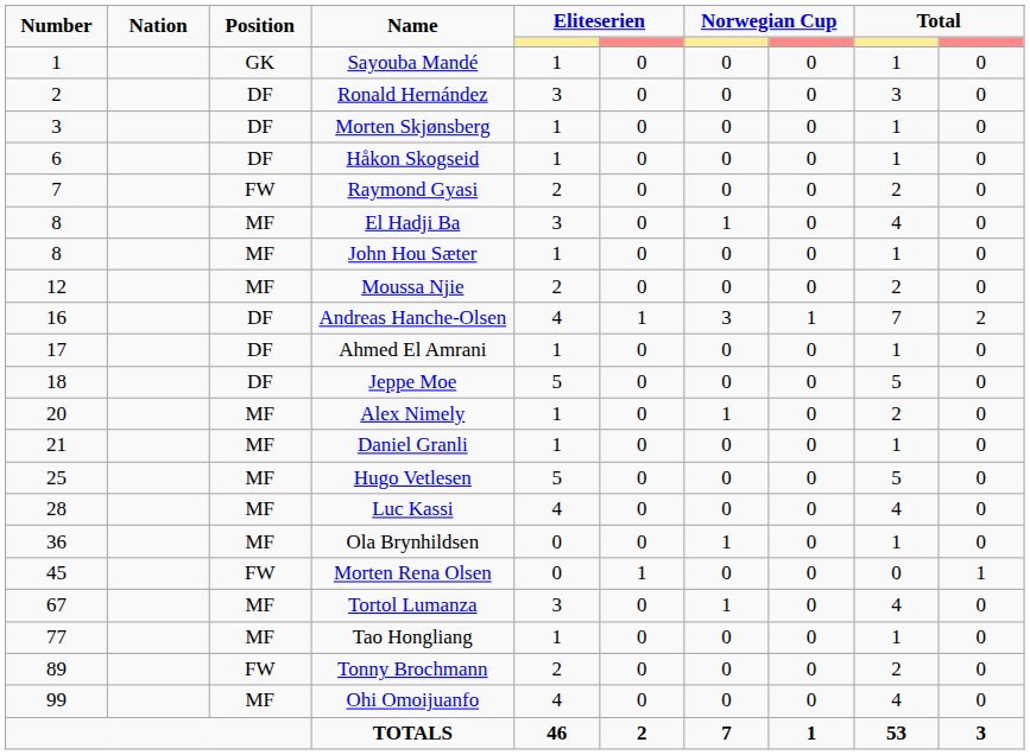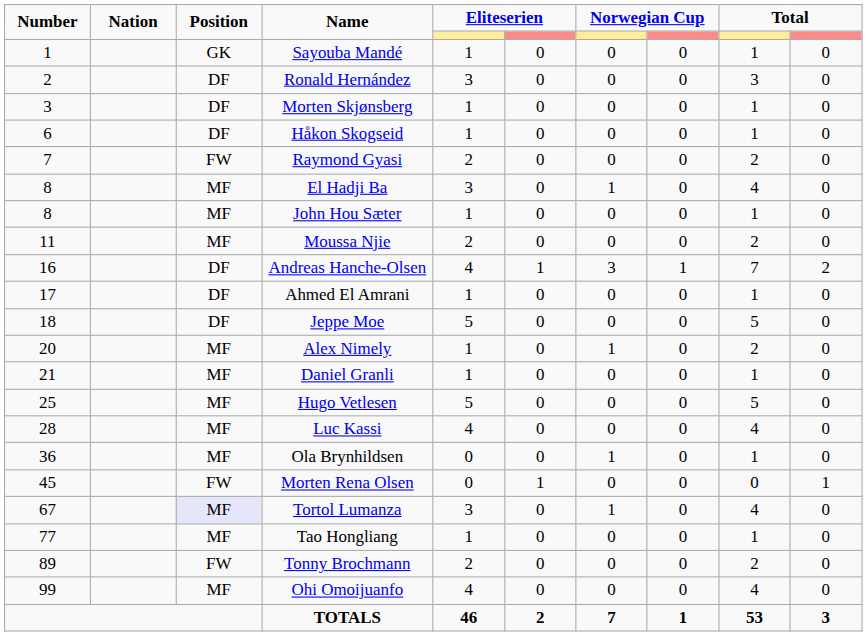 <table class="wikitable" style="font-size: 100%; text-align: center;">
 <tr>
 <td rowspan="2" width="10%" align="center"><strong>Number</strong></td>
 <td rowspan="2" width="10%" align="center"><strong>Nation</strong></td>
 <td rowspan="2" width="10%" align="center"><strong>Position</strong></td>
 <td rowspan="2" width="20%" align="center"><strong>Name</strong></td>
 <td colspan="2" align="center"><strong><a href='#'>Eliteserien</a></strong></td>
 <td colspan="2" align="center"><strong><a href='#'>Norwegian Cup</a></strong></td>
 <td colspan="2" align="center"><strong>Total</strong></td>
 </tr>
 <tr>
 <th width=60 style="background: #FFEE99"></th>
 <th width=60 style="background: #FF8888"></th>
 <th width=60 style="background: #FFEE99"></th>
 <th width=60 style="background: #FF8888"></th>
 <th width=60 style="background: #FFEE99"></th>
 <th width=60 style="background: #FF8888"></th>
 </tr>
 <tr>
 <td>1</td>
 <td></td>
 <td>GK</td>
 <td><a href='#'>Sayouba Mandé</a></td>
 <td>1</td>
 <td>0</td>
 <td>0</td>
 <td>0</td>
 <td>1</td>
 <td>0</td>
 </tr>
 <tr>
 <td>2</td>
 <td></td>
 <td>DF</td>
 <td><a href='#'>Ronald Hernández</a></td>
 <td>3</td>
 <td>0</td>
 <td>0</td>
 <td>0</td>
 <td>3</td>
 <td>0</td>
 </tr>
 <tr>
 <td>3</td>
 <td></td>
 <td>DF</td>
 <td><a href='#'>Morten Skjønsberg</a></td>
 <td>1</td>
 <td>0</td>
 <td>0</td>
 <td>0</td>
 <td>1</td>
 <td>0</td>
 </tr>
 <tr>
 <td>6</td>
 <td></td>
 <td>DF</td>
 <td><a href='#'>Håkon Skogseid</a></td>
 <td>1</td>
 <td>0</td>
 <td>0</td>
 <td>0</td>
 <td>1</td>
 <td>0</td>
 </tr>
 <tr>
 <td>7</td>
 <td></td>
 <td>FW</td>
 <td><a href='#'>Raymond Gyasi</a></td>
 <td>2</td>
 <td>0</td>
 <td>0</td>
 <td>0</td>
 <td>2</td>
 <td>0</td>
 </tr>
 <tr>
 <td>8</td>
 <td></td>
 <td>MF</td>
 <td><a href='#'>El Hadji Ba</a></td>
 <td>3</td>
 <td>0</td>
 <td>1</td>
 <td>0</td>
 <td>4</td>
 <td>0</td>
 </tr>
 <tr>
 <td>8</td>
 <td></td>
 <td>MF</td>
 <td><a href='#'>John Hou Sæter</a></td>
 <td>1</td>
 <td>0</td>
 <td>0</td>
 <td>0</td>
 <td>1</td>
 <td>0</td>
 </tr>
 <tr>
-<td>12</td>
+<td>11</td>
 <td></td>
 <td>MF</td>
 <td><a href='#'>Moussa Njie</a></td>
 <td>2</td>
 <td>0</td>
 <td>0</td>
 <td>0</td>
 <td>2</td>
 <td>0</td>
 </tr>
 <tr>
 <td>16</td>
 <td></td>
 <td>DF</td>
 <td><a href='#'>Andreas Hanche-Olsen</a></td>
 <td>4</td>
 <td>1</td>
 <td>3</td>
 <td>1</td>
 <td>7</td>
 <td>2</td>
 </tr>
 <tr>
 <td>17</td>
 <td></td>
 <td>DF</td>
 <td>Ahmed El Amrani</td>
 <td>1</td>
 <td>0</td>
 <td>0</td>
 <td>0</td>
 <td>1</td>
 <td>0</td>
 </tr>
 <tr>
 <td>18</td>
 <td></td>
 <td>DF</td>
 <td><a href='#'>Jeppe Moe</a></td>
 <td>5</td>
 <td>0</td>
 <td>0</td>
 <td>0</td>
 <td>5</td>
 <td>0</td>
 </tr>
 <tr>
 <td>20</td>
 <td></td>
 <td>MF</td>
 <td><a href='#'>Alex Nimely</a></td>
 <td>1</td>
 <td>0</td>
 <td>1</td>
 <td>0</td>
 <td>2</td>
 <td>0</td>
 </tr>
 <tr>
 <td>21</td>
 <td></td>
 <td>MF</td>
 <td><a href='#'>Daniel Granli</a></td>
 <td>1</td>
 <td>0</td>
 <td>0</td>
 <td>0</td>
 <td>1</td>
 <td>0</td>
 </tr>
 <tr>
 <td>25</td>
 <td></td>
 <td>MF</td>
 <td><a href='#'>Hugo Vetlesen</a></td>
 <td>5</td>
 <td>0</td>
 <td>0</td>
 <td>0</td>
 <td>5</td>
 <td>0</td>
 </tr>
 <tr>
 <td>28</td>
 <td></td>
 <td>MF</td>
 <td><a href='#'>Luc Kassi</a></td>
 <td>4</td>
 <td>0</td>
 <td>0</td>
 <td>0</td>
 <td>4</td>
 <td>0</td>
 </tr>
 <tr>
 <td>36</td>
 <td></td>
 <td>MF</td>
 <td>Ola Brynhildsen</td>
 <td>0</td>
 <td>0</td>
 <td>1</td>
 <td>0</td>
 <td>1</td>
 <td>0</td>
 </tr>
 <tr>
 <td>45</td>
 <td></td>
 <td>FW</td>
 <td><a href='#'>Morten Rena Olsen</a></td>
 <td>0</td>
 <td>1</td>
 <td>0</td>
 <td>0</td>
 <td>0</td>
 <td>1</td>
 </tr>
 <tr>
 <td>67</td>
 <td></td>
-<td>MF</td>
+<td style="background: lavender;">MF</td>
 <td><a href='#'>Tortol Lumanza</a></td>
 <td>3</td>
 <td>0</td>
 <td>1</td>
 <td>0</td>
 <td>4</td>
 <td>0</td>
 </tr>
 <tr>
 <td>77</td>
 <td></td>
 <td>MF</td>
 <td>Tao Hongliang</td>
 <td>1</td>
 <td>0</td>
 <td>0</td>
 <td>0</td>
 <td>1</td>
 <td>0</td>
 </tr>
 <tr>
 <td>89</td>
 <td></td>
 <td>FW</td>
 <td><a href='#'>Tonny Brochmann</a></td>
 <td>2</td>
 <td>0</td>
 <td>0</td>
 <td>0</td>
 <td>2</td>
 <td>0</td>
 </tr>
 <tr>
 <td>99</td>
 <td></td>
 <td>MF</td>
 <td><a href='#'>Ohi Omoijuanfo</a></td>
 <td>4</td>
 <td>0</td>
 <td>0</td>
 <td>0</td>
 <td>4</td>
 <td>0</td>
 </tr>
 <tr>
 <td colspan="3"></td>
 <td><strong>TOTALS</strong></td>
 <td><strong>46</strong></td>
 <td><strong>2</strong></td>
 <td><strong>7</strong></td>
 <td><strong>1</strong></td>
 <td><strong>53</strong></td>
 <td><strong>3</strong></td>
 </tr>
 </table>
